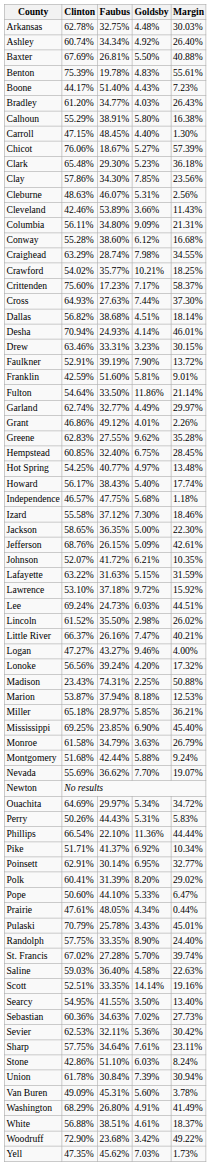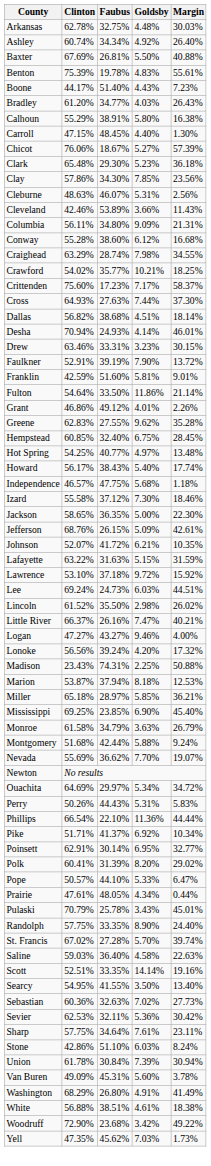 <table class="wikitable sortable mw-collapsible">
 <tr>
 <th>County</th>
 <th>Clinton</th>
 <th>Faubus</th>
 <th>Goldsby</th>
 <th>Margin</th>
 </tr>
 <tr>
 <td>Arkansas</td>
 <td>62.78%</td>
 <td>32.75%</td>
 <td>4.48%</td>
 <td>30.03%</td>
 </tr>
 <tr>
 <td>Ashley</td>
 <td>60.74%</td>
 <td>34.34%</td>
 <td>4.92%</td>
 <td>26.40%</td>
 </tr>
 <tr>
 <td>Baxter</td>
 <td>67.69%</td>
 <td>26.81%</td>
 <td>5.50%</td>
 <td>40.88%</td>
 </tr>
 <tr>
 <td>Benton</td>
 <td>75.39%</td>
 <td>19.78%</td>
 <td>4.83%</td>
 <td>55.61%</td>
 </tr>
 <tr>
 <td>Boone</td>
 <td>44.17%</td>
 <td>51.40%</td>
 <td>4.43%</td>
 <td>7.23%</td>
 </tr>
 <tr>
 <td>Bradley</td>
 <td>61.20%</td>
 <td>34.77%</td>
 <td>4.03%</td>
 <td>26.43%</td>
 </tr>
 <tr>
 <td>Calhoun</td>
 <td>55.29%</td>
 <td>38.91%</td>
 <td>5.80%</td>
 <td>16.38%</td>
 </tr>
 <tr>
 <td>Carroll</td>
 <td>47.15%</td>
 <td>48.45%</td>
 <td>4.40%</td>
 <td>1.30%</td>
 </tr>
 <tr>
 <td>Chicot</td>
 <td>76.06%</td>
 <td>18.67%</td>
 <td>5.27%</td>
 <td>57.39%</td>
 </tr>
 <tr>
 <td>Clark</td>
 <td>65.48%</td>
 <td>29.30%</td>
 <td>5.23%</td>
 <td>36.18%</td>
 </tr>
 <tr>
 <td>Clay</td>
 <td>57.86%</td>
 <td>34.30%</td>
 <td>7.85%</td>
 <td>23.56%</td>
 </tr>
 <tr>
 <td>Cleburne</td>
 <td>48.63%</td>
 <td>46.07%</td>
 <td>5.31%</td>
 <td>2.56%</td>
 </tr>
 <tr>
 <td>Cleveland</td>
 <td>42.46%</td>
 <td>53.89%</td>
 <td>3.66%</td>
 <td>11.43%</td>
 </tr>
 <tr>
 <td>Columbia</td>
 <td>56.11%</td>
 <td>34.80%</td>
 <td>9.09%</td>
 <td>21.31%</td>
 </tr>
 <tr>
 <td>Conway</td>
 <td>55.28%</td>
 <td>38.60%</td>
 <td>6.12%</td>
 <td>16.68%</td>
 </tr>
 <tr>
 <td>Craighead</td>
 <td>63.29%</td>
 <td>28.74%</td>
 <td>7.98%</td>
 <td>34.55%</td>
 </tr>
 <tr>
 <td>Crawford</td>
 <td>54.02%</td>
 <td>35.77%</td>
 <td>10.21%</td>
 <td>18.25%</td>
 </tr>
 <tr>
 <td>Crittenden</td>
 <td>75.60%</td>
 <td>17.23%</td>
 <td>7.17%</td>
 <td>58.37%</td>
 </tr>
 <tr>
 <td>Cross</td>
 <td>64.93%</td>
 <td>27.63%</td>
 <td>7.44%</td>
 <td>37.30%</td>
 </tr>
 <tr>
 <td>Dallas</td>
 <td>56.82%</td>
 <td>38.68%</td>
 <td>4.51%</td>
 <td>18.14%</td>
 </tr>
 <tr>
 <td>Desha</td>
 <td>70.94%</td>
 <td>24.93%</td>
 <td>4.14%</td>
 <td>46.01%</td>
 </tr>
 <tr>
 <td>Drew</td>
 <td>63.46%</td>
 <td>33.31%</td>
 <td>3.23%</td>
 <td>30.15%</td>
 </tr>
 <tr>
 <td>Faulkner</td>
 <td>52.91%</td>
 <td>39.19%</td>
 <td>7.90%</td>
 <td>13.72%</td>
 </tr>
 <tr>
 <td>Franklin</td>
 <td>42.59%</td>
 <td>51.60%</td>
 <td>5.81%</td>
 <td>9.01%</td>
 </tr>
 <tr>
 <td>Fulton</td>
 <td>54.64%</td>
 <td>33.50%</td>
 <td>11.86%</td>
 <td>21.14%</td>
-</tr>
-<tr>
-<td>Garland</td>
-<td>62.74%</td>
-<td>32.77%</td>
-<td>4.49%</td>
-<td>29.97%</td>
 </tr>
 <tr>
 <td>Grant</td>
 <td>46.86%</td>
 <td>49.12%</td>
 <td>4.01%</td>
 <td>2.26%</td>
 </tr>
 <tr>
 <td>Greene</td>
 <td>62.83%</td>
 <td>27.55%</td>
 <td>9.62%</td>
 <td>35.28%</td>
 </tr>
 <tr>
 <td>Hempstead</td>
 <td>60.85%</td>
 <td>32.40%</td>
 <td>6.75%</td>
 <td>28.45%</td>
 </tr>
 <tr>
 <td>Hot Spring</td>
 <td>54.25%</td>
 <td>40.77%</td>
 <td>4.97%</td>
 <td>13.48%</td>
 </tr>
 <tr>
 <td>Howard</td>
 <td>56.17%</td>
 <td>38.43%</td>
 <td>5.40%</td>
 <td>17.74%</td>
 </tr>
 <tr>
 <td>Independence</td>
 <td>46.57%</td>
 <td>47.75%</td>
 <td>5.68%</td>
 <td>1.18%</td>
 </tr>
 <tr>
 <td>Izard</td>
 <td>55.58%</td>
 <td>37.12%</td>
 <td>7.30%</td>
 <td>18.46%</td>
 </tr>
 <tr>
 <td>Jackson</td>
 <td>58.65%</td>
 <td>36.35%</td>
 <td>5.00%</td>
 <td>22.30%</td>
 </tr>
 <tr>
 <td>Jefferson</td>
 <td>68.76%</td>
 <td>26.15%</td>
 <td>5.09%</td>
 <td>42.61%</td>
 </tr>
 <tr>
 <td>Johnson</td>
 <td>52.07%</td>
 <td>41.72%</td>
 <td>6.21%</td>
 <td>10.35%</td>
 </tr>
 <tr>
 <td>Lafayette</td>
 <td>63.22%</td>
 <td>31.63%</td>
 <td>5.15%</td>
 <td>31.59%</td>
 </tr>
 <tr>
 <td>Lawrence</td>
 <td>53.10%</td>
 <td>37.18%</td>
 <td>9.72%</td>
 <td>15.92%</td>
 </tr>
 <tr>
 <td>Lee</td>
 <td>69.24%</td>
 <td>24.73%</td>
 <td>6.03%</td>
 <td>44.51%</td>
 </tr>
 <tr>
 <td>Lincoln</td>
 <td>61.52%</td>
 <td>35.50%</td>
 <td>2.98%</td>
 <td>26.02%</td>
 </tr>
 <tr>
 <td>Little River</td>
 <td>66.37%</td>
 <td>26.16%</td>
 <td>7.47%</td>
 <td>40.21%</td>
 </tr>
 <tr>
 <td>Logan</td>
 <td>47.27%</td>
 <td>43.27%</td>
 <td>9.46%</td>
 <td>4.00%</td>
 </tr>
 <tr>
 <td>Lonoke</td>
 <td>56.56%</td>
 <td>39.24%</td>
 <td>4.20%</td>
 <td>17.32%</td>
 </tr>
 <tr>
 <td>Madison</td>
 <td>23.43%</td>
 <td>74.31%</td>
 <td>2.25%</td>
 <td>50.88%</td>
 </tr>
 <tr>
 <td>Marion</td>
 <td>53.87%</td>
 <td>37.94%</td>
 <td>8.18%</td>
 <td>12.53%</td>
 </tr>
 <tr>
 <td>Miller</td>
 <td>65.18%</td>
 <td>28.97%</td>
 <td>5.85%</td>
 <td>36.21%</td>
 </tr>
 <tr>
 <td>Mississippi</td>
 <td>69.25%</td>
 <td>23.85%</td>
 <td>6.90%</td>
 <td>45.40%</td>
 </tr>
 <tr>
 <td>Monroe</td>
 <td>61.58%</td>
 <td>34.79%</td>
 <td>3.63%</td>
 <td>26.79%</td>
 </tr>
 <tr>
 <td>Montgomery</td>
 <td>51.68%</td>
 <td>42.44%</td>
 <td>5.88%</td>
 <td>9.24%</td>
 </tr>
 <tr>
 <td>Nevada</td>
 <td>55.69%</td>
 <td>36.62%</td>
 <td>7.70%</td>
 <td>19.07%</td>
 </tr>
 <tr>
 <td>Newton</td>
 <td colspan="4"><em>No results</em></td>
 </tr>
 <tr>
 <td>Ouachita</td>
 <td>64.69%</td>
 <td>29.97%</td>
 <td>5.34%</td>
 <td>34.72%</td>
 </tr>
 <tr>
 <td>Perry</td>
 <td>50.26%</td>
 <td>44.43%</td>
 <td>5.31%</td>
 <td>5.83%</td>
 </tr>
 <tr>
 <td>Phillips</td>
 <td>66.54%</td>
 <td>22.10%</td>
 <td>11.36%</td>
 <td>44.44%</td>
 </tr>
 <tr>
 <td>Pike</td>
 <td>51.71%</td>
 <td>41.37%</td>
 <td>6.92%</td>
 <td>10.34%</td>
 </tr>
 <tr>
 <td>Poinsett</td>
 <td>62.91%</td>
 <td>30.14%</td>
 <td>6.95%</td>
 <td>32.77%</td>
 </tr>
 <tr>
 <td>Polk</td>
 <td>60.41%</td>
 <td>31.39%</td>
 <td>8.20%</td>
 <td>29.02%</td>
 </tr>
 <tr>
 <td>Pope</td>
-<td>50.60%</td>
+<td>50.57%</td>
 <td>44.10%</td>
 <td>5.33%</td>
 <td>6.47%</td>
 </tr>
 <tr>
 <td>Prairie</td>
 <td>47.61%</td>
 <td>48.05%</td>
 <td>4.34%</td>
 <td>0.44%</td>
 </tr>
 <tr>
 <td>Pulaski</td>
 <td>70.79%</td>
 <td>25.78%</td>
 <td>3.43%</td>
 <td>45.01%</td>
 </tr>
 <tr>
 <td>Randolph</td>
 <td>57.75%</td>
 <td>33.35%</td>
 <td>8.90%</td>
 <td>24.40%</td>
 </tr>
 <tr>
 <td>St. Francis</td>
 <td>67.02%</td>
 <td>27.28%</td>
 <td>5.70%</td>
 <td>39.74%</td>
 </tr>
 <tr>
 <td>Saline</td>
 <td>59.03%</td>
 <td>36.40%</td>
 <td>4.58%</td>
 <td>22.63%</td>
 </tr>
 <tr>
 <td>Scott</td>
 <td>52.51%</td>
 <td>33.35%</td>
 <td>14.14%</td>
 <td>19.16%</td>
 </tr>
 <tr>
 <td>Searcy</td>
 <td>54.95%</td>
 <td>41.55%</td>
 <td>3.50%</td>
 <td>13.40%</td>
 </tr>
 <tr>
 <td>Sebastian</td>
 <td>60.36%</td>
-<td>34.63%</td>
+<td>32.63%</td>
 <td>7.02%</td>
 <td>27.73%</td>
 </tr>
 <tr>
 <td>Sevier</td>
 <td>62.53%</td>
 <td>32.11%</td>
 <td>5.36%</td>
 <td>30.42%</td>
 </tr>
 <tr>
 <td>Sharp</td>
 <td>57.75%</td>
 <td>34.64%</td>
 <td>7.61%</td>
 <td>23.11%</td>
 </tr>
 <tr>
 <td>Stone</td>
 <td>42.86%</td>
 <td>51.10%</td>
 <td>6.03%</td>
 <td>8.24%</td>
 </tr>
 <tr>
 <td>Union</td>
 <td>61.78%</td>
 <td>30.84%</td>
 <td>7.39%</td>
 <td>30.94%</td>
 </tr>
 <tr>
 <td>Van Buren</td>
 <td>49.09%</td>
 <td>45.31%</td>
 <td>5.60%</td>
 <td>3.78%</td>
 </tr>
 <tr>
 <td>Washington</td>
 <td>68.29%</td>
 <td>26.80%</td>
 <td>4.91%</td>
 <td>41.49%</td>
 </tr>
 <tr>
 <td>White</td>
 <td>56.88%</td>
 <td>38.51%</td>
 <td>4.61%</td>
-<td>18.37%</td>
+<td>18.38%</td>
 </tr>
 <tr>
 <td>Woodruff</td>
 <td>72.90%</td>
 <td>23.68%</td>
 <td>3.42%</td>
 <td>49.22%</td>
 </tr>
 <tr>
 <td>Yell</td>
 <td>47.35%</td>
 <td>45.62%</td>
 <td>7.03%</td>
 <td>1.73%</td>
 </tr>
 </table>
